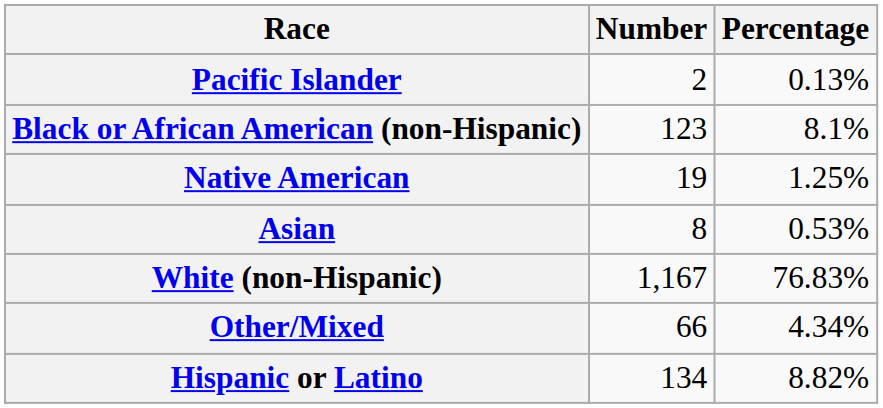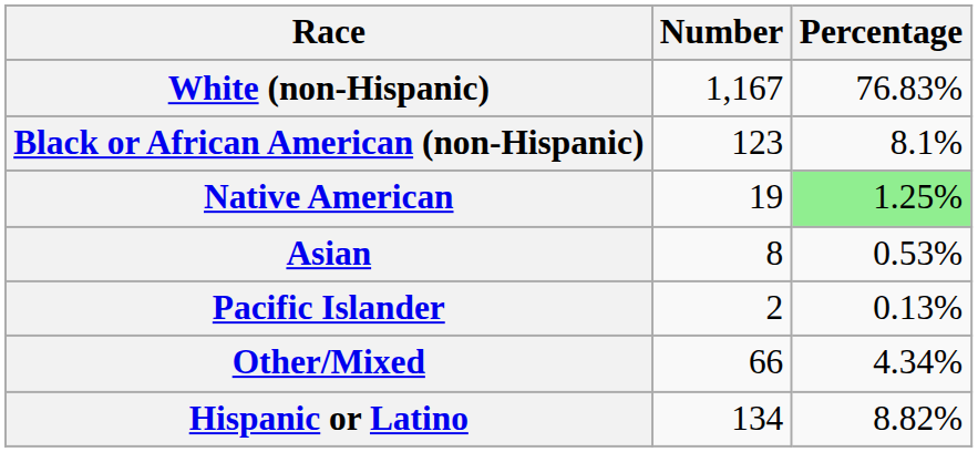 <table class="wikitable" style="text-align:right">
 <tr>
 <th scope="col">Race</th>
 <th scope="col">Number</th>
 <th scope="col">Percentage</th>
 </tr>
 <tr>
-<th scope="row"><a href='#'>Pacific Islander</a></th>
-<td>2</td>
-<td>0.13%</td>
+<th scope="row"><a href='#'>White</a> (non-Hispanic)</th>
+<td>1,167</td>
+<td>76.83%</td>
 </tr>
 <tr>
 <th scope="row"><a href='#'>Black or African American</a> (non-Hispanic)</th>
 <td>123</td>
 <td>8.1%</td>
 </tr>
 <tr>
 <th scope="row"><a href='#'>Native American</a></th>
 <td>19</td>
-<td>1.25%</td>
+<td style="background: lightgreen;">1.25%</td>
 </tr>
 <tr>
 <th scope="row"><a href='#'>Asian</a></th>
 <td>8</td>
 <td>0.53%</td>
 </tr>
 <tr>
-<th scope="row"><a href='#'>White</a> (non-Hispanic)</th>
-<td>1,167</td>
-<td>76.83%</td>
+<th scope="row"><a href='#'>Pacific Islander</a></th>
+<td>2</td>
+<td>0.13%</td>
 </tr>
 <tr>
 <th scope="row"><a href='#'>Other/Mixed</a></th>
 <td>66</td>
 <td>4.34%</td>
 </tr>
 <tr>
 <th scope="row"><a href='#'>Hispanic</a> or <a href='#'>Latino</a></th>
 <td>134</td>
 <td>8.82%</td>
 </tr>
 </table>
